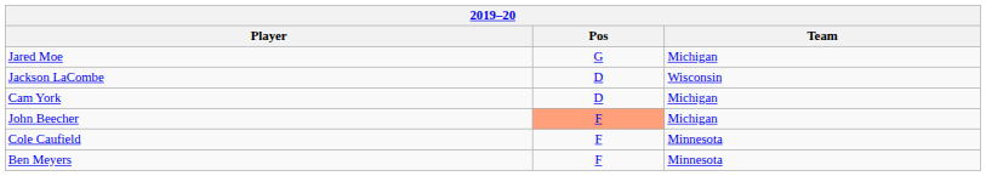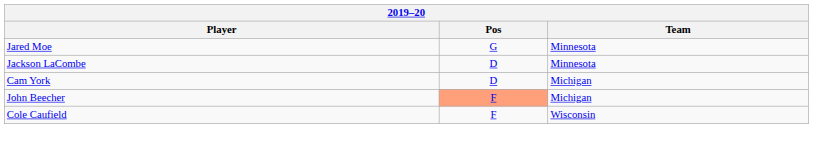 <table class="wikitable" width=95%>
 <tr>
 <th colspan=3><a href='#'>2019–20</a></th>
 </tr>
 <tr>
 <th>Player</th>
 <th>Pos</th>
 <th>Team</th>
 </tr>
 <tr>
 <td><a href='#'>Jared Moe</a></td>
 <td style="text-align:center;"><a href='#'>G</a></td>
-<td><a href='#'>Michigan</a></td>
+<td><a href='#'>Minnesota</a></td>
 </tr>
 <tr>
 <td><a href='#'>Jackson LaCombe</a></td>
 <td style="text-align:center;"><a href='#'>D</a></td>
-<td><a href='#'>Wisconsin</a></td>
+<td><a href='#'>Minnesota</a></td>
 </tr>
 <tr>
 <td><a href='#'>Cam York</a></td>
 <td style="text-align:center;"><a href='#'>D</a></td>
 <td><a href='#'>Michigan</a></td>
 </tr>
 <tr>
 <td><a href='#'>John Beecher</a></td>
 <td style="background: lightsalmon; text-align:center;"><a href='#'>F</a></td>
 <td><a href='#'>Michigan</a></td>
 </tr>
 <tr>
 <td><a href='#'>Cole Caufield</a></td>
 <td style="text-align:center;"><a href='#'>F</a></td>
-<td><a href='#'>Minnesota</a></td>
-</tr>
-<tr>
-<td><a href='#'>Ben Meyers</a></td>
-<td style="text-align:center;"><a href='#'>F</a></td>
-<td><a href='#'>Minnesota</a></td>
+<td><a href='#'>Wisconsin</a></td>
 </tr>
 </table>
